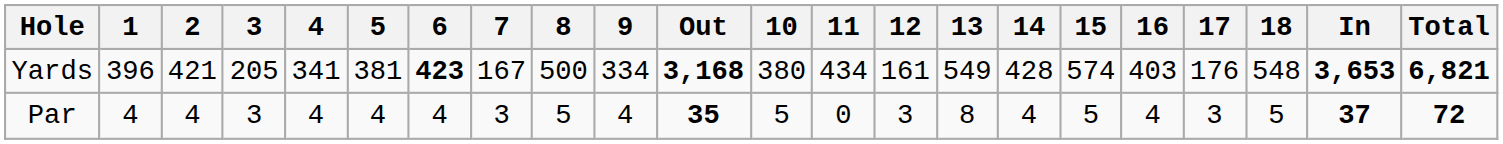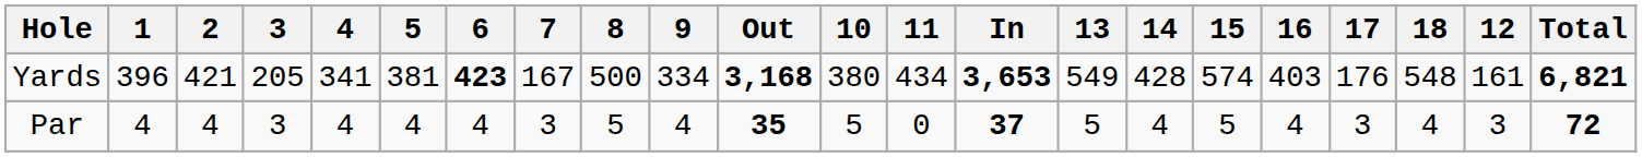 <table class="wikitable" style="text-align:center">
 <tr>
 <th align="left">Hole</th>
 <th>1</th>
 <th>2</th>
 <th>3</th>
 <th>4</th>
 <th>5</th>
 <th>6</th>
 <th>7</th>
 <th>8</th>
 <th>9</th>
 <th>Out</th>
 <th>10</th>
 <th>11</th>
-<th>12</th>
+<th>In</th>
 <th>13</th>
 <th>14</th>
 <th>15</th>
 <th>16</th>
 <th>17</th>
 <th>18</th>
-<th>In</th>
+<th>12</th>
 <th>Total</th>
 </tr>
 <tr>
 <td align="center">Yards</td>
 <td>396</td>
 <td>421</td>
 <td>205</td>
 <td>341</td>
 <td>381</td>
 <td><strong>423</strong></td>
 <td>167</td>
 <td>500</td>
 <td>334</td>
 <td><strong>3,168</strong></td>
 <td>380</td>
 <td>434</td>
-<td>161</td>
+<td><strong>3,653</strong></td>
 <td>549</td>
 <td>428</td>
 <td>574</td>
 <td>403</td>
 <td>176</td>
 <td>548</td>
-<td><strong>3,653</strong></td>
+<td>161</td>
 <td><strong>6,821</strong></td>
 </tr>
 <tr>
 <td align="center">Par</td>
 <td>4</td>
 <td>4</td>
 <td>3</td>
 <td>4</td>
 <td>4</td>
 <td>4</td>
 <td>3</td>
 <td>5</td>
 <td>4</td>
 <td><strong>35</strong></td>
 <td>5</td>
 <td>0</td>
-<td>3</td>
-<td>8</td>
+<td><strong>37</strong></td>
+<td>5</td>
 <td>4</td>
 <td>5</td>
 <td>4</td>
 <td>3</td>
-<td>5</td>
-<td><strong>37</strong></td>
+<td>4</td>
+<td>3</td>
 <td><strong>72</strong></td>
 </tr>
 </table>
